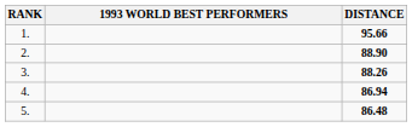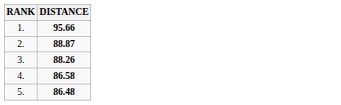 <table class="wikitable" style="border-collapse: collapse; font-size: 90%;">
 <tr>
 <th>RANK</th>
-<th align="center" style="width: 25em">1993 WORLD BEST PERFORMERS</th>
 <th align="center" style="width: 5em">DISTANCE</th>
 </tr>
 <tr>
 <td align="center">1.</td>
-<td></td>
 <td align="center"><strong>95.66</strong></td>
 </tr>
 <tr>
 <td align="center">2.</td>
-<td></td>
-<td align="center"><strong>88.90</strong></td>
+<td align="center"><strong>88.87</strong></td>
 </tr>
 <tr>
 <td align="center">3.</td>
-<td></td>
 <td align="center"><strong>88.26</strong></td>
 </tr>
 <tr>
 <td align="center">4.</td>
-<td></td>
-<td align="center"><strong>86.94</strong></td>
+<td align="center"><strong>86.58</strong></td>
 </tr>
 <tr>
 <td align="center">5.</td>
-<td></td>
 <td align="center"><strong>86.48</strong></td>
 </tr>
 </table>
